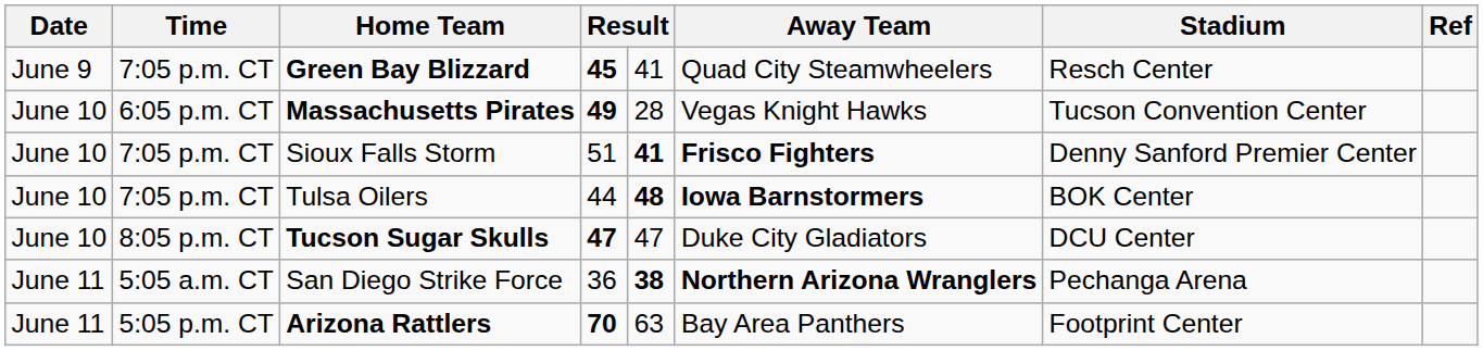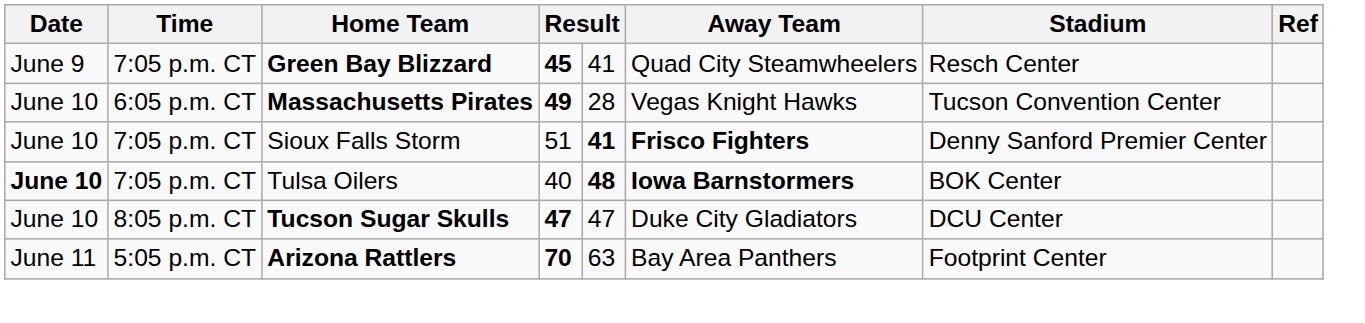 <table class="wikitable">
 <tr>
 <th>Date</th>
 <th>Time</th>
 <th>Home Team</th>
 <th colspan="2">Result</th>
 <th>Away Team</th>
 <th>Stadium</th>
 <th>Ref</th>
 </tr>
 <tr>
 <td>June 9</td>
 <td>7:05 p.m. CT</td>
 <td><strong>Green Bay Blizzard</strong></td>
 <td><strong>45</strong></td>
 <td>41</td>
 <td>Quad City Steamwheelers</td>
 <td>Resch Center</td>
 <td></td>
 </tr>
 <tr>
 <td>June 10</td>
 <td>6:05 p.m. CT</td>
 <td><strong>Massachusetts Pirates</strong></td>
 <td><strong>49</strong></td>
 <td>28</td>
 <td>Vegas Knight Hawks</td>
 <td>Tucson Convention Center</td>
 <td></td>
 </tr>
 <tr>
 <td>June 10</td>
 <td>7:05 p.m. CT</td>
 <td>Sioux Falls Storm</td>
 <td>51</td>
 <td><strong>41</strong></td>
 <td><strong>Frisco Fighters</strong></td>
 <td>Denny Sanford Premier Center</td>
 <td></td>
 </tr>
 <tr>
-<td>June 10</td>
+<td><strong>June 10</strong></td>
 <td>7:05 p.m. CT</td>
 <td>Tulsa Oilers</td>
-<td>44</td>
+<td>40</td>
 <td><strong>48</strong></td>
 <td><strong>Iowa Barnstormers</strong></td>
 <td>BOK Center</td>
 <td></td>
 </tr>
 <tr>
 <td>June 10</td>
 <td>8:05 p.m. CT</td>
 <td><strong>Tucson Sugar Skulls</strong></td>
 <td><strong>47</strong></td>
 <td>47</td>
 <td>Duke City Gladiators</td>
 <td>DCU Center</td>
 <td></td>
 </tr>
 <tr>
 <td>June 11</td>
-<td>5:05 a.m. CT</td>
-<td>San Diego Strike Force</td>
-<td>36</td>
-<td><strong>38</strong></td>
-<td><strong>Northern Arizona Wranglers</strong></td>
-<td>Pechanga Arena</td>
-<td></td>
-</tr>
-<tr>
-<td>June 11</td>
 <td>5:05 p.m. CT</td>
 <td><strong>Arizona Rattlers</strong></td>
 <td><strong>70</strong></td>
 <td>63</td>
 <td>Bay Area Panthers</td>
 <td>Footprint Center</td>
 <td></td>
 </tr>
 </table>
